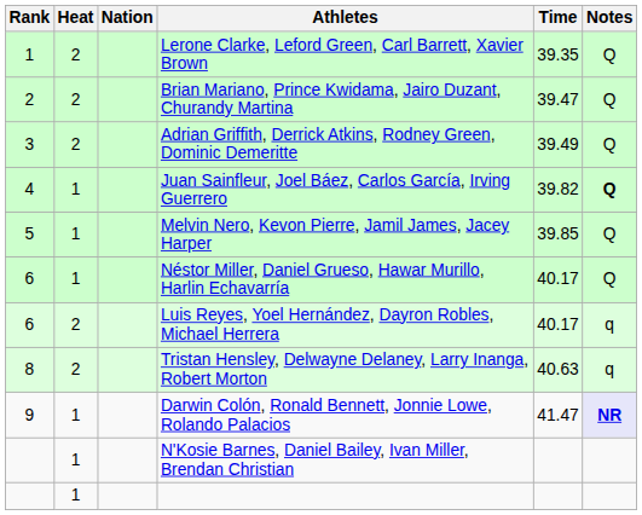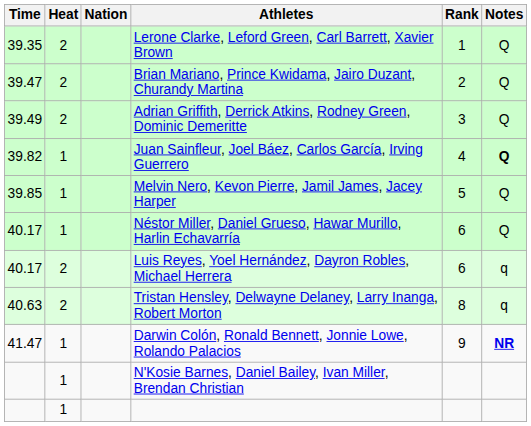 <table class="wikitable sortable" style="text-align:center">
 <tr>
-<th>Rank</th>
+<th>Time</th>
 <th>Heat</th>
 <th>Nation</th>
 <th>Athletes</th>
-<th>Time</th>
+<th>Rank</th>
 <th>Notes</th>
 </tr>
 <tr bgcolor=ccffcc>
-<td>1</td>
+<td>39.35</td>
 <td>2</td>
 <td align=left></td>
 <td align=left><a href='#'>Lerone Clarke</a>, <a href='#'>Leford Green</a>, <a href='#'>Carl Barrett</a>, <a href='#'>Xavier Brown</a></td>
-<td>39.35</td>
+<td>1</td>
 <td>Q</td>
 </tr>
 <tr bgcolor=ccffcc>
-<td>2</td>
+<td>39.47</td>
 <td>2</td>
 <td align=left></td>
 <td align=left><a href='#'>Brian Mariano</a>, <a href='#'>Prince Kwidama</a>, <a href='#'>Jairo Duzant</a>, <a href='#'>Churandy Martina</a></td>
-<td>39.47</td>
+<td>2</td>
 <td>Q</td>
 </tr>
 <tr bgcolor=ccffcc>
-<td>3</td>
+<td>39.49</td>
 <td>2</td>
 <td align=left></td>
 <td align=left><a href='#'>Adrian Griffith</a>, <a href='#'>Derrick Atkins</a>, <a href='#'>Rodney Green</a>, <a href='#'>Dominic Demeritte</a></td>
-<td>39.49</td>
+<td>3</td>
 <td>Q</td>
 </tr>
 <tr bgcolor=ccffcc>
-<td>4</td>
+<td>39.82</td>
 <td>1</td>
 <td align=left></td>
 <td align=left><a href='#'>Juan Sainfleur</a>, <a href='#'>Joel Báez</a>, <a href='#'>Carlos García</a>, <a href='#'>Irving Guerrero</a></td>
-<td>39.82</td>
+<td>4</td>
 <td><strong>Q</strong></td>
 </tr>
 <tr bgcolor=ccffcc>
-<td>5</td>
+<td>39.85</td>
 <td>1</td>
 <td align=left></td>
 <td align=left><a href='#'>Melvin Nero</a>, <a href='#'>Kevon Pierre</a>, <a href='#'>Jamil James</a>, <a href='#'>Jacey Harper</a></td>
-<td>39.85</td>
+<td>5</td>
 <td>Q</td>
 </tr>
 <tr bgcolor=ccffcc>
-<td>6</td>
+<td>40.17</td>
 <td>1</td>
 <td align=left></td>
 <td align=left><a href='#'>Néstor Miller</a>, <a href='#'>Daniel Grueso</a>, <a href='#'>Hawar Murillo</a>, <a href='#'>Harlin Echavarría</a></td>
-<td>40.17</td>
+<td>6</td>
 <td>Q</td>
 </tr>
 <tr bgcolor=ddffdd>
-<td>6</td>
+<td>40.17</td>
 <td>2</td>
 <td align=left></td>
 <td align=left><a href='#'>Luis Reyes</a>, <a href='#'>Yoel Hernández</a>, <a href='#'>Dayron Robles</a>, <a href='#'>Michael Herrera</a></td>
-<td>40.17</td>
+<td>6</td>
 <td>q</td>
 </tr>
 <tr bgcolor=ddffdd>
-<td>8</td>
+<td>40.63</td>
 <td>2</td>
 <td align=left></td>
 <td align=left><a href='#'>Tristan Hensley</a>, <a href='#'>Delwayne Delaney</a>, <a href='#'>Larry Inanga</a>, <a href='#'>Robert Morton</a></td>
-<td>40.63</td>
+<td>8</td>
 <td>q</td>
 </tr>
 <tr>
-<td>9</td>
+<td>41.47</td>
 <td>1</td>
 <td align=left></td>
 <td align=left><a href='#'>Darwin Colón</a>, <a href='#'>Ronald Bennett</a>, <a href='#'>Jonnie Lowe</a>, <a href='#'>Rolando Palacios</a></td>
-<td>41.47</td>
-<td style="background: lavender;"><strong><a href='#'>NR</a></strong></td>
+<td>9</td>
+<td><strong><a href='#'>NR</a></strong></td>
 </tr>
 <tr>
 <td></td>
 <td>1</td>
 <td align=left></td>
 <td align=left><a href='#'>N'Kosie Barnes</a>, <a href='#'>Daniel Bailey</a>, <a href='#'>Ivan Miller</a>, <a href='#'>Brendan Christian</a></td>
 <td></td>
 <td></td>
 </tr>
 <tr>
 <td></td>
 <td>1</td>
 <td align=left></td>
 <td align=left></td>
 <td></td>
 <td></td>
 </tr>
 </table>
